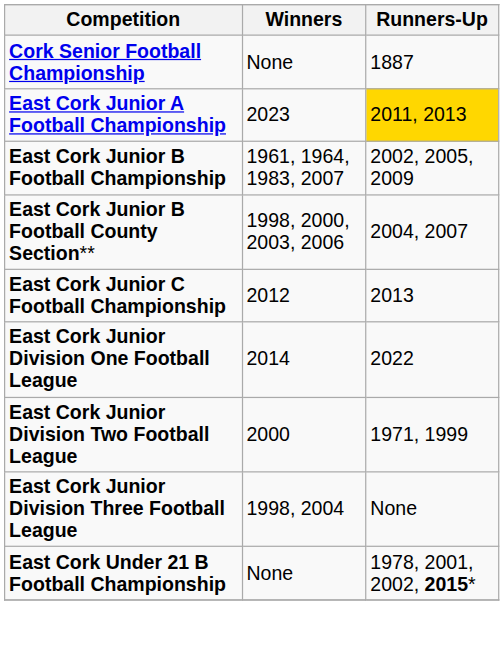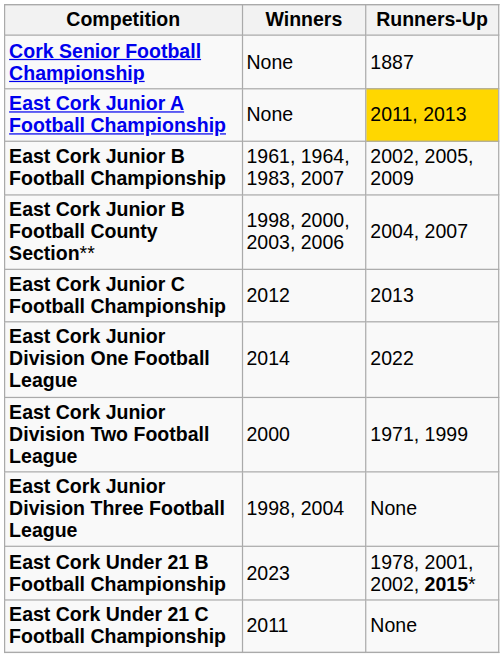 <table class="wikitable" width="65%">
 <tr style="text-align:center;background:Blue;color:Gold;">
 </tr>
 <tr>
 <th><strong>Competition</strong></th>
 <th><strong>Winners</strong></th>
 <th><strong>Runners-Up</strong></th>
 </tr>
 <tr>
 <td><strong><a href='#'>Cork Senior Football Championship</a></strong></td>
 <td>None</td>
 <td>1887</td>
 </tr>
 <tr>
 <td><strong><a href='#'>East Cork Junior A Football Championship</a></strong></td>
-<td>2023</td>
+<td>None</td>
 <td style="background: gold;">2011, 2013</td>
 </tr>
 <tr>
 <td><strong>East Cork Junior B Football Championship</strong></td>
 <td>1961, 1964, 1983, 2007</td>
 <td>2002, 2005, 2009</td>
 </tr>
 <tr>
 <td><strong>East Cork Junior B Football County Section</strong>**</td>
 <td>1998, 2000, 2003, 2006</td>
 <td>2004, 2007</td>
 </tr>
 <tr>
 <td><strong>East Cork Junior C Football Championship</strong></td>
 <td>2012</td>
 <td>2013</td>
 </tr>
 <tr>
 <td><strong>East Cork Junior Division One Football League</strong></td>
 <td>2014</td>
 <td>2022</td>
 </tr>
 <tr>
 <td><strong>East Cork Junior Division Two Football League</strong></td>
 <td>2000</td>
 <td>1971, 1999</td>
 </tr>
 <tr>
 <td><strong>East Cork Junior Division Three Football League</strong></td>
 <td>1998, 2004</td>
 <td>None</td>
 </tr>
 <tr>
 <td><strong>East Cork Under 21 B Football Championship</strong></td>
+<td>2023</td>
+<td>1978, 2001, 2002, <strong>2015</strong>*</td>
+</tr>
+<tr>
+<td><strong>East Cork Under 21 C Football Championship</strong></td>
+<td>2011</td>
 <td>None</td>
-<td>1978, 2001, 2002, <strong>2015</strong>*</td>
 </tr>
 <tr>
 </tr>
 </table>
